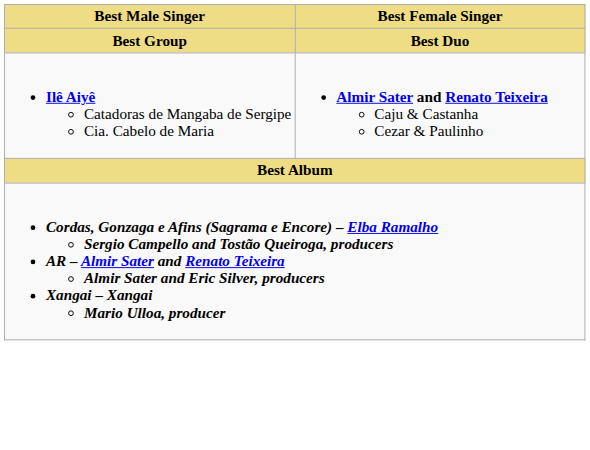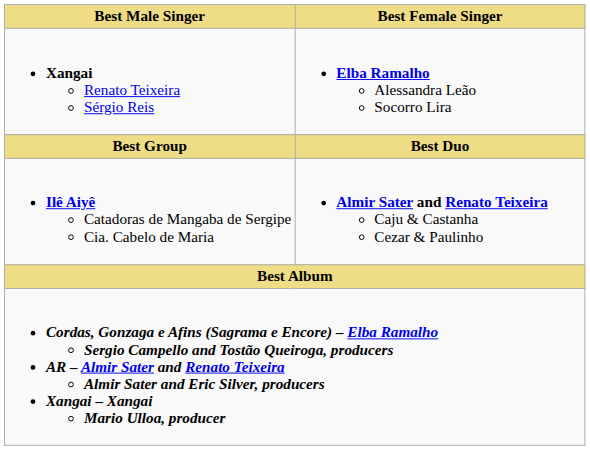 <table class="wikitable" style="width=">
 <tr>
 <th style="background:#EEDD85; width:50%">Best Male Singer</th>
 <th style="background:#EEDD85; width:50%">Best Female Singer</th>
+</tr>
+<tr>
+<td style="vertical-align:top"><br><ul><li><strong>Xangai</strong><ul><li><a href='#'>Renato Teixeira</a></li><li><a href='#'>Sérgio Reis</a></li></ul></li></ul></td>
+<td style="vertical-align:top"><br><ul><li><strong><a href='#'>Elba Ramalho</a></strong><ul><li>Alessandra Leão</li><li>Socorro Lira</li></ul></li></ul></td>
 </tr>
 <tr>
 <th style="background:#EEDD85; width:50%">Best Group</th>
 <th style="background:#EEDD85; width:50%">Best Duo</th>
 </tr>
 <tr>
 <td style="vertical-align:top"><br><ul><li><strong><a href='#'>Ilê Aiyê</a></strong><ul><li>Catadoras de Mangaba de Sergipe</li><li>Cia. Cabelo de Maria</li></ul></li></ul></td>
 <td style="vertical-align:top"><br><ul><li><strong><a href='#'>Almir Sater</a> and <a href='#'>Renato Teixeira</a></strong><ul><li>Caju & Castanha</li><li>Cezar & Paulinho</li></ul></li></ul></td>
 </tr>
 <tr>
 <th colspan="2" scope="col" style="background:#EEDD85; width:50%">Best Album</th>
 </tr>
 <tr>
 <td colspan="2" style="vertical-align:top"><br><ul><li><strong><em>Cordas, Gonzaga e Afins (Sagrama e Encore)<em> – <a href='#'>Elba Ramalho</a><strong><ul><li></strong>Sergio Campello and Tostão Queiroga, producers<strong></li></ul></li><li></em>AR<em> – <a href='#'>Almir Sater</a> and <a href='#'>Renato Teixeira</a><ul><li>Almir Sater and Eric Silver, producers</li></ul></li><li></em>Xangai<em> – Xangai<ul><li>Mario Ulloa, producer</li></ul></li></ul></td>
 </tr>
 </table>
